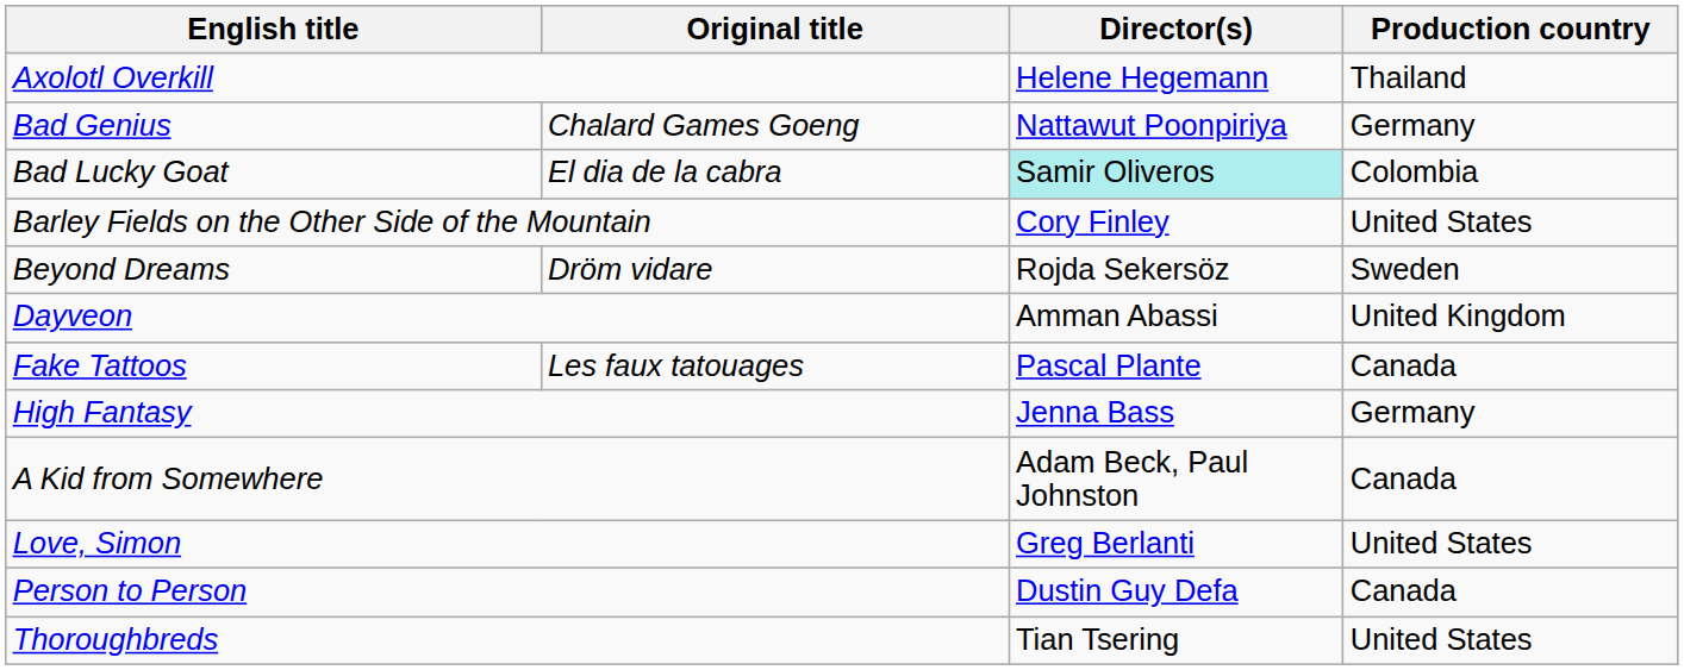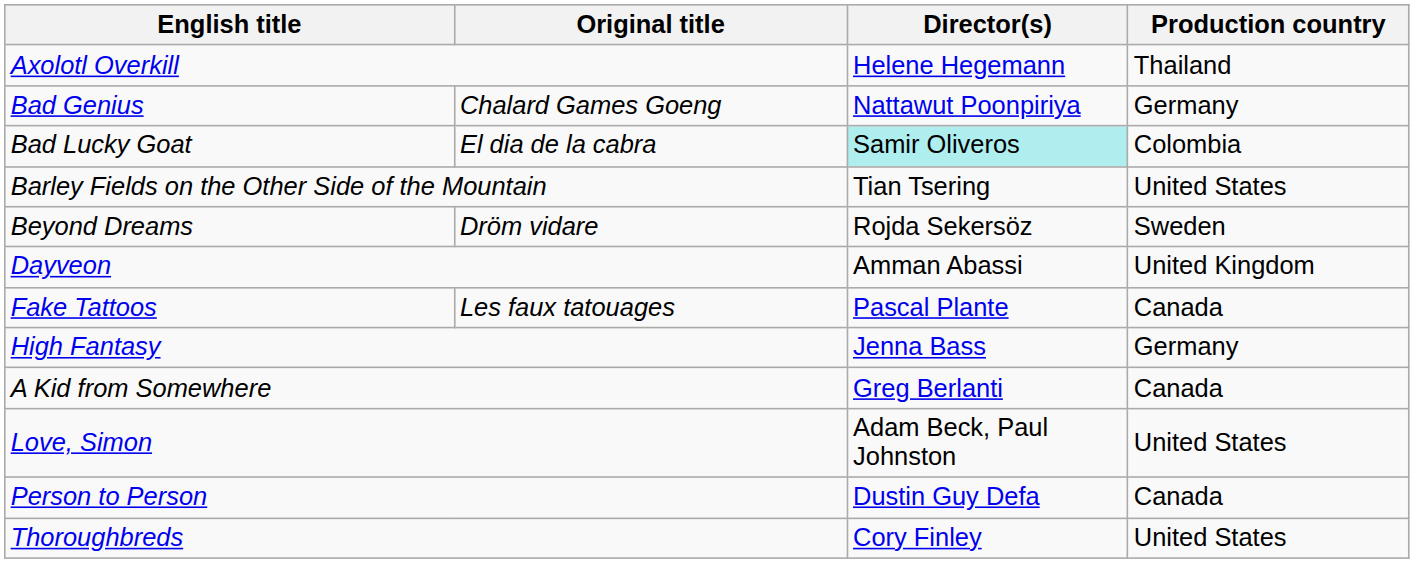 <table class="wikitable" width=100%>
 <tr>
 <th scope="col" width="32%">English title</th>
 <th scope="col" width="28%">Original title</th>
 <th scope="col" width="20%">Director(s)</th>
 <th scope="col" width="20%">Production country</th>
 </tr>
 <tr>
 <td colspan=2><em><a href='#'>Axolotl Overkill</a></em></td>
 <td><a href='#'>Helene Hegemann</a></td>
 <td>Thailand</td>
 </tr>
 <tr>
 <td><em><a href='#'>Bad Genius</a></em></td>
 <td><em>Chalard Games Goeng</em></td>
 <td><a href='#'>Nattawut Poonpiriya</a></td>
 <td>Germany</td>
 </tr>
 <tr>
 <td><em>Bad Lucky Goat</em></td>
 <td><em>El dia de la cabra</em></td>
 <td style="background: paleturquoise;">Samir Oliveros</td>
 <td>Colombia</td>
 </tr>
 <tr>
 <td colspan=2><em>Barley Fields on the Other Side of the Mountain</em></td>
-<td><a href='#'>Cory Finley</a></td>
+<td>Tian Tsering</td>
 <td>United States</td>
 </tr>
 <tr>
 <td><em>Beyond Dreams</em></td>
 <td><em>Dröm vidare</em></td>
 <td>Rojda Sekersöz</td>
 <td>Sweden</td>
 </tr>
 <tr>
 <td colspan=2><em><a href='#'>Dayveon</a></em></td>
 <td>Amman Abassi</td>
 <td>United Kingdom</td>
 </tr>
 <tr>
 <td><em><a href='#'>Fake Tattoos</a></em></td>
 <td><em>Les faux tatouages</em></td>
 <td><a href='#'>Pascal Plante</a></td>
 <td>Canada</td>
 </tr>
 <tr>
 <td colspan=2><em><a href='#'>High Fantasy</a></em></td>
 <td><a href='#'>Jenna Bass</a></td>
 <td>Germany</td>
 </tr>
 <tr>
 <td colspan=2><em>A Kid from Somewhere</em></td>
-<td>Adam Beck, Paul Johnston</td>
+<td><a href='#'>Greg Berlanti</a></td>
 <td>Canada</td>
 </tr>
 <tr>
 <td colspan=2><em><a href='#'>Love, Simon</a></em></td>
-<td><a href='#'>Greg Berlanti</a></td>
+<td>Adam Beck, Paul Johnston</td>
 <td>United States</td>
 </tr>
 <tr>
 <td colspan=2><em><a href='#'>Person to Person</a></em></td>
 <td><a href='#'>Dustin Guy Defa</a></td>
 <td>Canada</td>
 </tr>
 <tr>
 <td colspan=2><em><a href='#'>Thoroughbreds</a></em></td>
-<td>Tian Tsering</td>
+<td><a href='#'>Cory Finley</a></td>
 <td>United States</td>
 </tr>
 </table>
